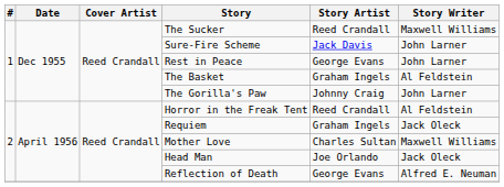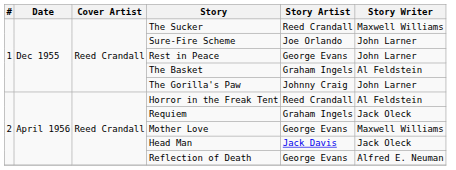 <table class="wikitable">
 <tr>
 <th>#</th>
 <th>Date</th>
 <th>Cover Artist</th>
 <th>Story</th>
 <th>Story Artist</th>
 <th>Story Writer</th>
 </tr>
 <tr>
 <td rowspan="5">1</td>
 <td rowspan="5">Dec 1955</td>
 <td rowspan="5">Reed Crandall</td>
 <td>The Sucker</td>
 <td>Reed Crandall</td>
 <td>Maxwell Williams</td>
 </tr>
 <tr>
 <td>Sure-Fire Scheme</td>
-<td><a href='#'>Jack Davis</a></td>
+<td>Joe Orlando</td>
 <td>John Larner</td>
 </tr>
 <tr>
 <td>Rest in Peace</td>
 <td George Evans (comics)>George Evans</td>
 <td>John Larner</td>
 </tr>
 <tr>
 <td>The Basket</td>
 <td>Graham Ingels</td>
 <td>Al Feldstein</td>
 </tr>
 <tr>
 <td>The Gorilla's Paw</td>
 <td>Johnny Craig</td>
 <td>John Larner</td>
 </tr>
 <tr>
 <td rowspan="5">2</td>
 <td rowspan="5">April 1956</td>
 <td rowspan="5">Reed Crandall</td>
 <td>Horror in the Freak Tent</td>
 <td>Reed Crandall</td>
 <td>Al Feldstein</td>
 </tr>
 <tr>
 <td>Requiem</td>
 <td>Graham Ingels</td>
 <td>Jack Oleck</td>
 </tr>
 <tr>
 <td>Mother Love</td>
-<td>Charles Sultan</td>
+<td George Evans (comics)>George Evans</td>
 <td>Maxwell Williams</td>
 </tr>
 <tr>
 <td>Head Man</td>
-<td>Joe Orlando</td>
+<td><a href='#'>Jack Davis</a></td>
 <td>Jack Oleck</td>
 </tr>
 <tr>
 <td>Reflection of Death</td>
 <td George Evans (comics)>George Evans</td>
 <td>Alfred E. Neuman</td>
 </tr>
 <tr>
 </tr>
 </table>
